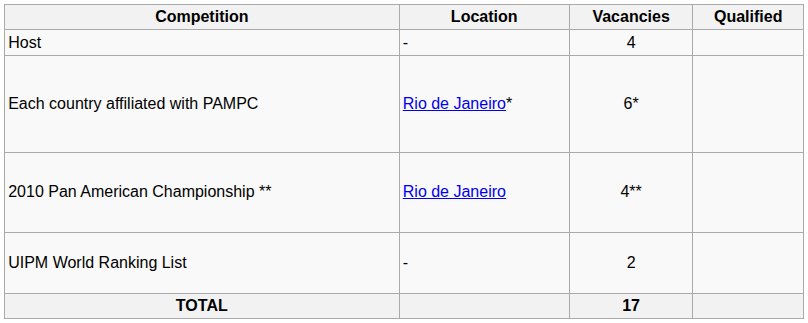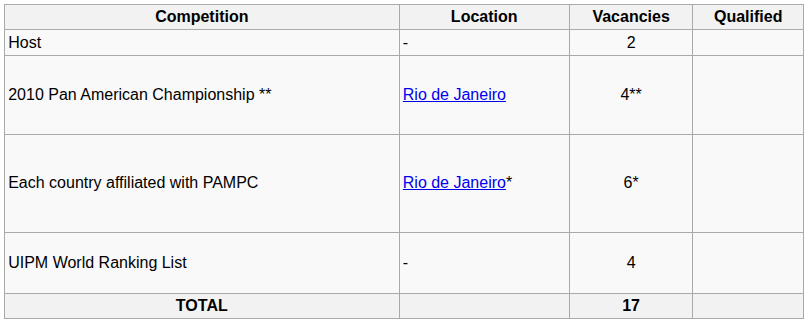 <table class = "wikitable" width=800>
 <tr>
 <th>Competition</th>
 <th>Location</th>
 <th>Vacancies</th>
 <th>Qualified</th>
 </tr>
 <tr>
 <td>Host</td>
 <td>-</td>
-<td align="center">4</td>
+<td align="center">2</td>
 <td> <br> </td>
+</tr>
+<tr>
+<td>2010 Pan American Championship **</td>
+<td> <a href='#'>Rio de Janeiro</a></td>
+<td align="center">4**</td>
+<td> <br>  <br>  <br> <br> </td>
 </tr>
 <tr>
 <td>Each country affiliated with PAMPC</td>
 <td> <a href='#'>Rio de Janeiro</a>*</td>
 <td align="center">6*</td>
 <td> <br>  <br>  <br>  <br>  <br> </td>
 </tr>
 <tr>
-<td>2010 Pan American Championship **</td>
-<td> <a href='#'>Rio de Janeiro</a></td>
-<td align="center">4**</td>
-<td> <br>  <br>  <br> <br> </td>
-</tr>
-<tr>
 <td>UIPM World Ranking List</td>
 <td>-</td>
-<td align="center">2</td>
+<td align="center">4</td>
 <td><br><br><br></td>
 </tr>
 <tr>
 <th>TOTAL</th>
 <th></th>
 <th>17</th>
 <th></th>
 </tr>
 </table>
